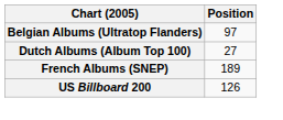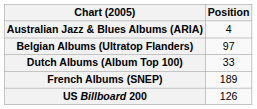 <table class="wikitable sortable plainrowheaders" style="text-align:center">
 <tr>
 <th scope="col">Chart (2005)</th>
 <th scope="col">Position</th>
+</tr>
+<tr>
+<th scope="row">Australian Jazz & Blues Albums (ARIA)</th>
+<td>4</td>
 </tr>
 <tr>
 <th scope="row">Belgian Albums (Ultratop Flanders)</th>
 <td>97</td>
 </tr>
 <tr>
 <th scope="row">Dutch Albums (Album Top 100)</th>
-<td>27</td>
+<td>33</td>
 </tr>
 <tr>
 <th scope="row">French Albums (SNEP)</th>
 <td style="text-align:center;">189</td>
 </tr>
 <tr>
 <th scope="row">US <em>Billboard</em> 200</th>
 <td>126</td>
 </tr>
 </table>
